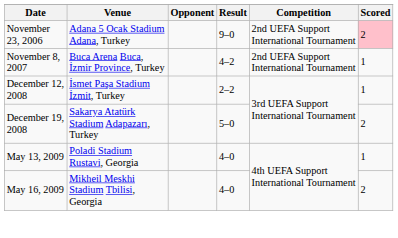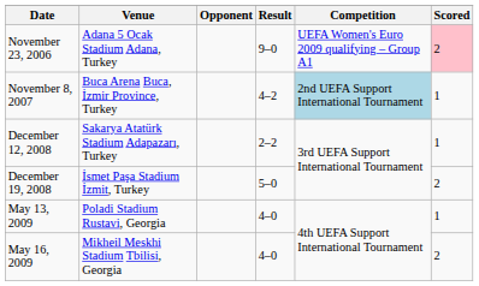 <table class=wikitable>
 <tr>
 </tr>
 <tr>
 <th>Date</th>
 <th>Venue</th>
 <th>Opponent</th>
 <th>Result</th>
 <th>Competition</th>
 <th>Scored</th>
 </tr>
 <tr>
 <td>November 23, 2006</td>
 <td><a href='#'>Adana 5 Ocak Stadium</a> <a href='#'>Adana</a>, Turkey</td>
 <td></td>
 <td>9–0</td>
-<td>2nd UEFA Support International Tournament</td>
+<td><a href='#'>UEFA Women's Euro 2009 qualifying – Group A1</a></td>
 <td style="background: pink;">2</td>
 </tr>
 <tr>
 <td>November 8, 2007</td>
 <td><a href='#'>Buca Arena</a> <a href='#'>Buca</a>, <a href='#'>İzmir Province</a>, Turkey</td>
 <td></td>
 <td>4–2</td>
-<td>2nd UEFA Support International Tournament</td>
+<td style="background: lightblue;">2nd UEFA Support International Tournament</td>
 <td>1</td>
 </tr>
 <tr>
 <td>December 12, 2008</td>
-<td><a href='#'>İsmet Paşa Stadium</a> <a href='#'>İzmit</a>, Turkey</td>
+<td><a href='#'>Sakarya Atatürk Stadium</a> <a href='#'>Adapazarı</a>, Turkey</td>
 <td></td>
 <td>2–2</td>
 <td rowspan=2>3rd UEFA Support International Tournament</td>
 <td>1</td>
 </tr>
 <tr>
 <td>December 19, 2008</td>
-<td><a href='#'>Sakarya Atatürk Stadium</a> <a href='#'>Adapazarı</a>, Turkey</td>
+<td><a href='#'>İsmet Paşa Stadium</a> <a href='#'>İzmit</a>, Turkey</td>
 <td></td>
 <td>5–0</td>
 <td>2</td>
 </tr>
 <tr>
 <td>May 13, 2009</td>
 <td><a href='#'>Poladi Stadium</a> <a href='#'>Rustavi</a>, Georgia</td>
 <td></td>
 <td>4–0</td>
 <td rowspan=2>4th UEFA Support International Tournament</td>
 <td>1</td>
 </tr>
 <tr>
 <td>May 16, 2009</td>
 <td><a href='#'>Mikheil Meskhi Stadium</a> <a href='#'>Tbilisi</a>, Georgia</td>
 <td></td>
 <td>4–0</td>
 <td>2</td>
 </tr>
 </table>
